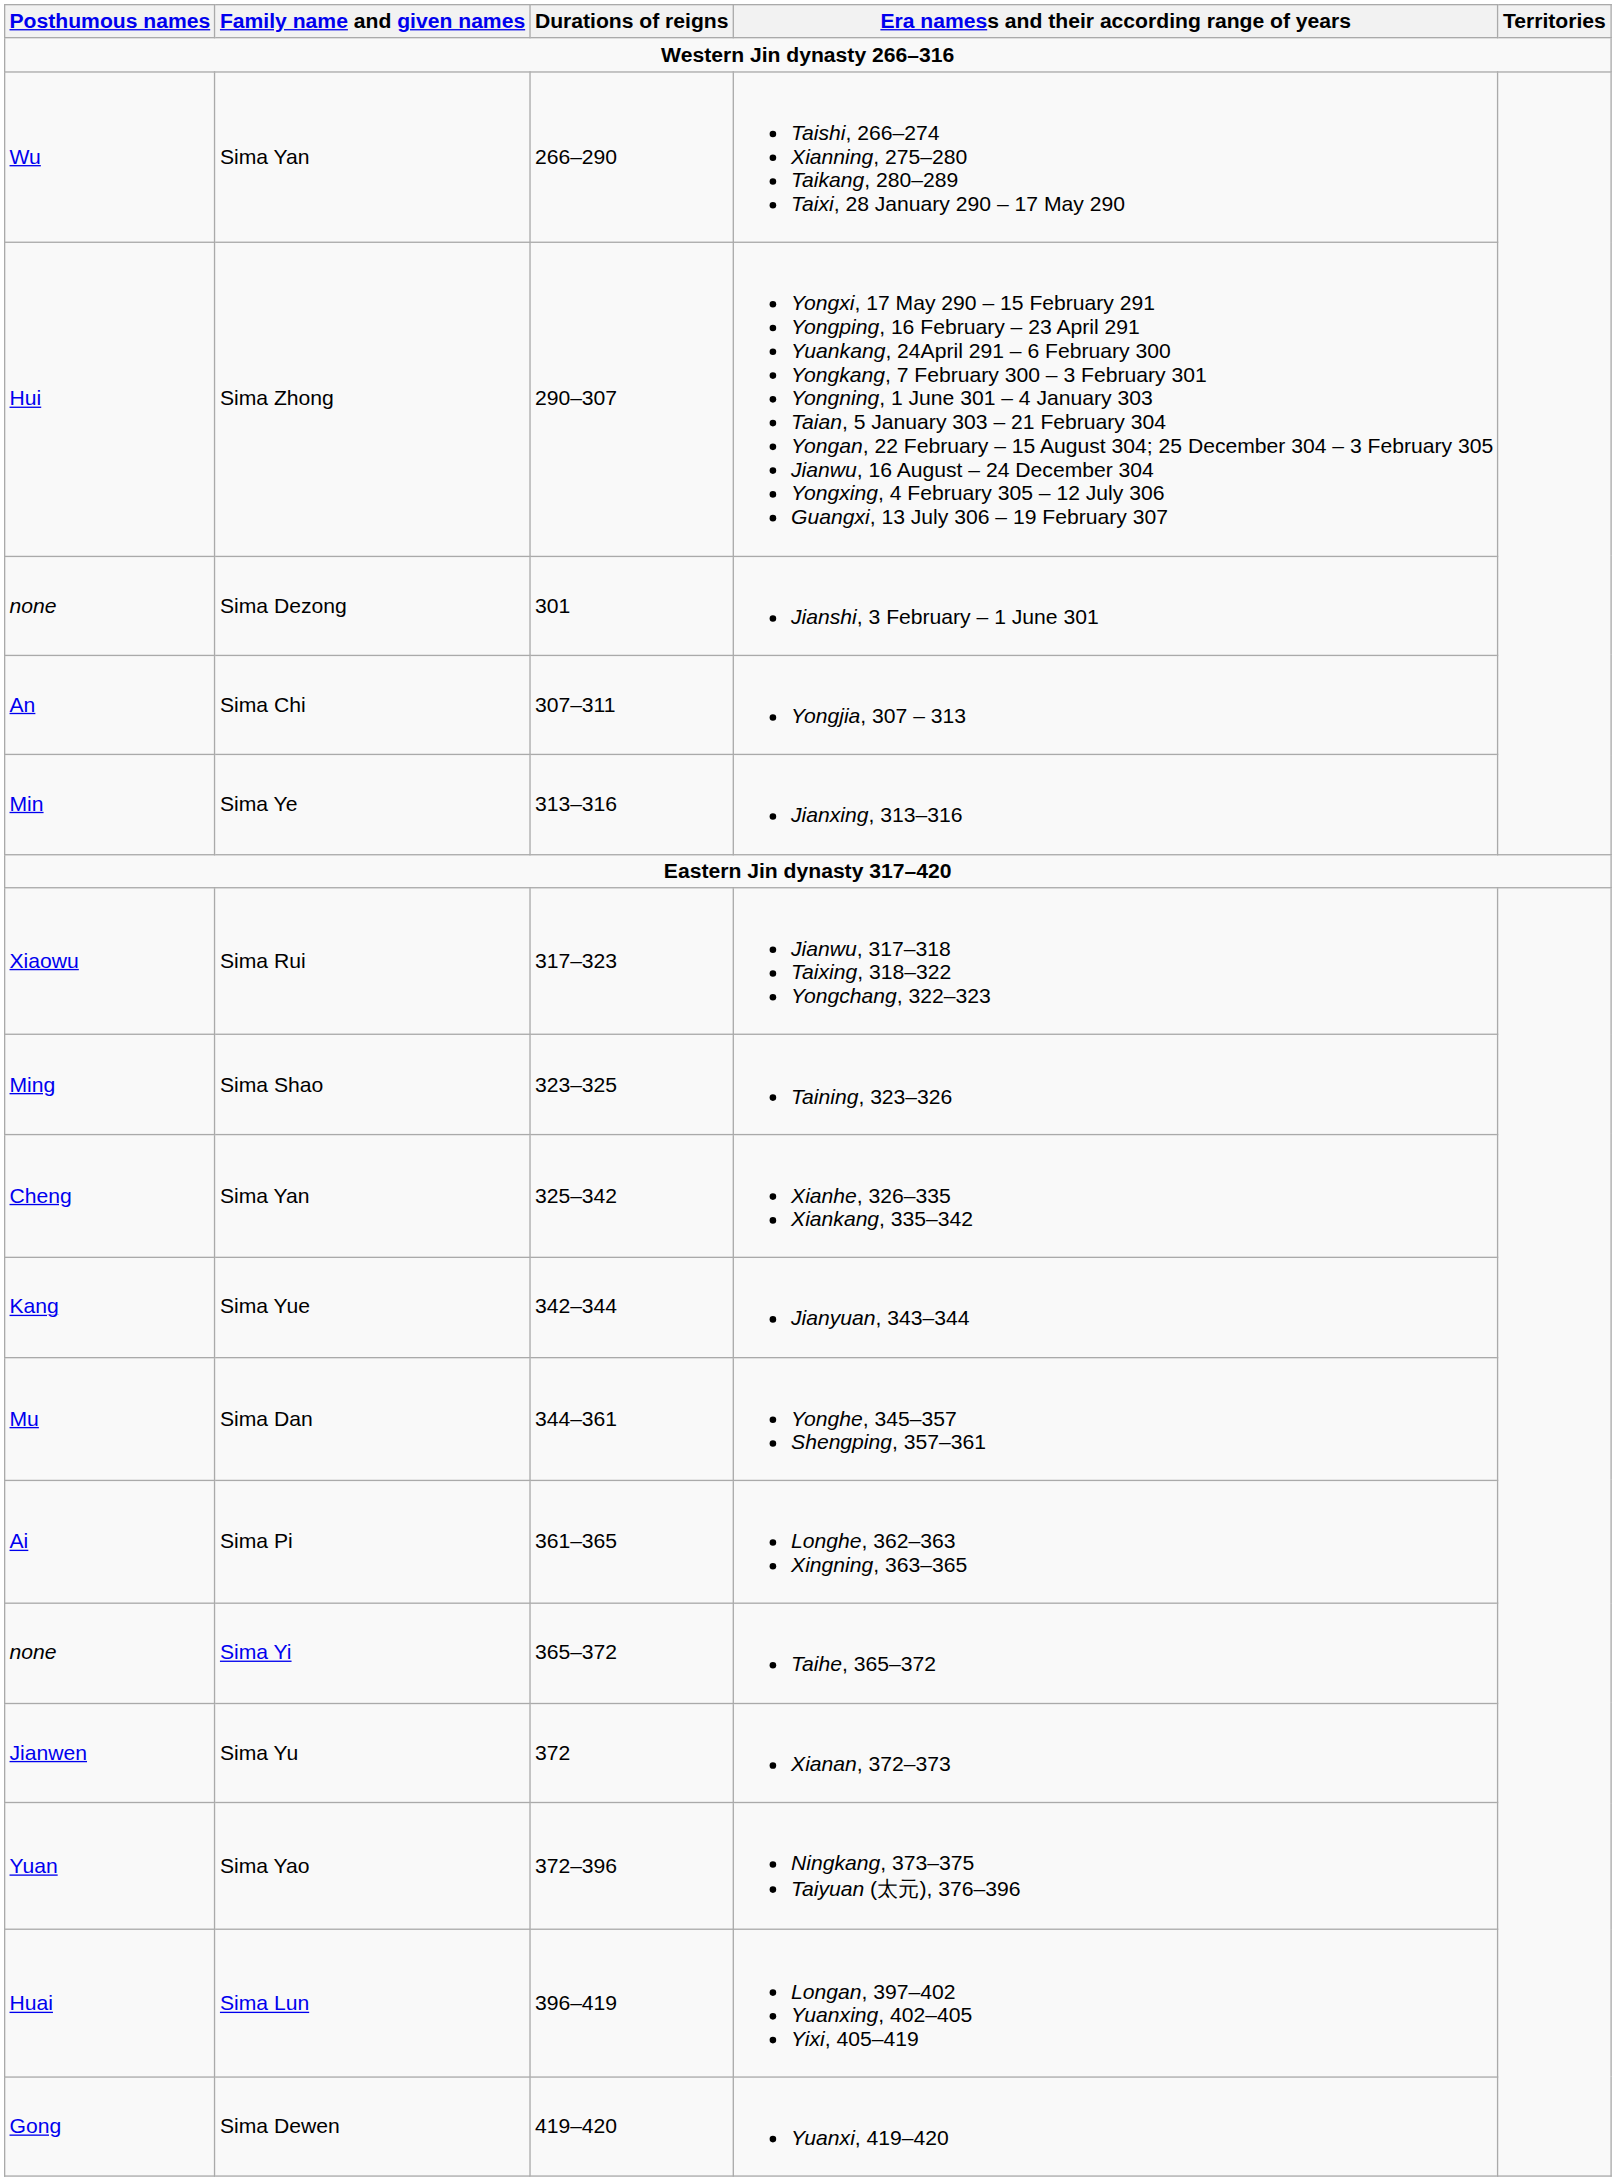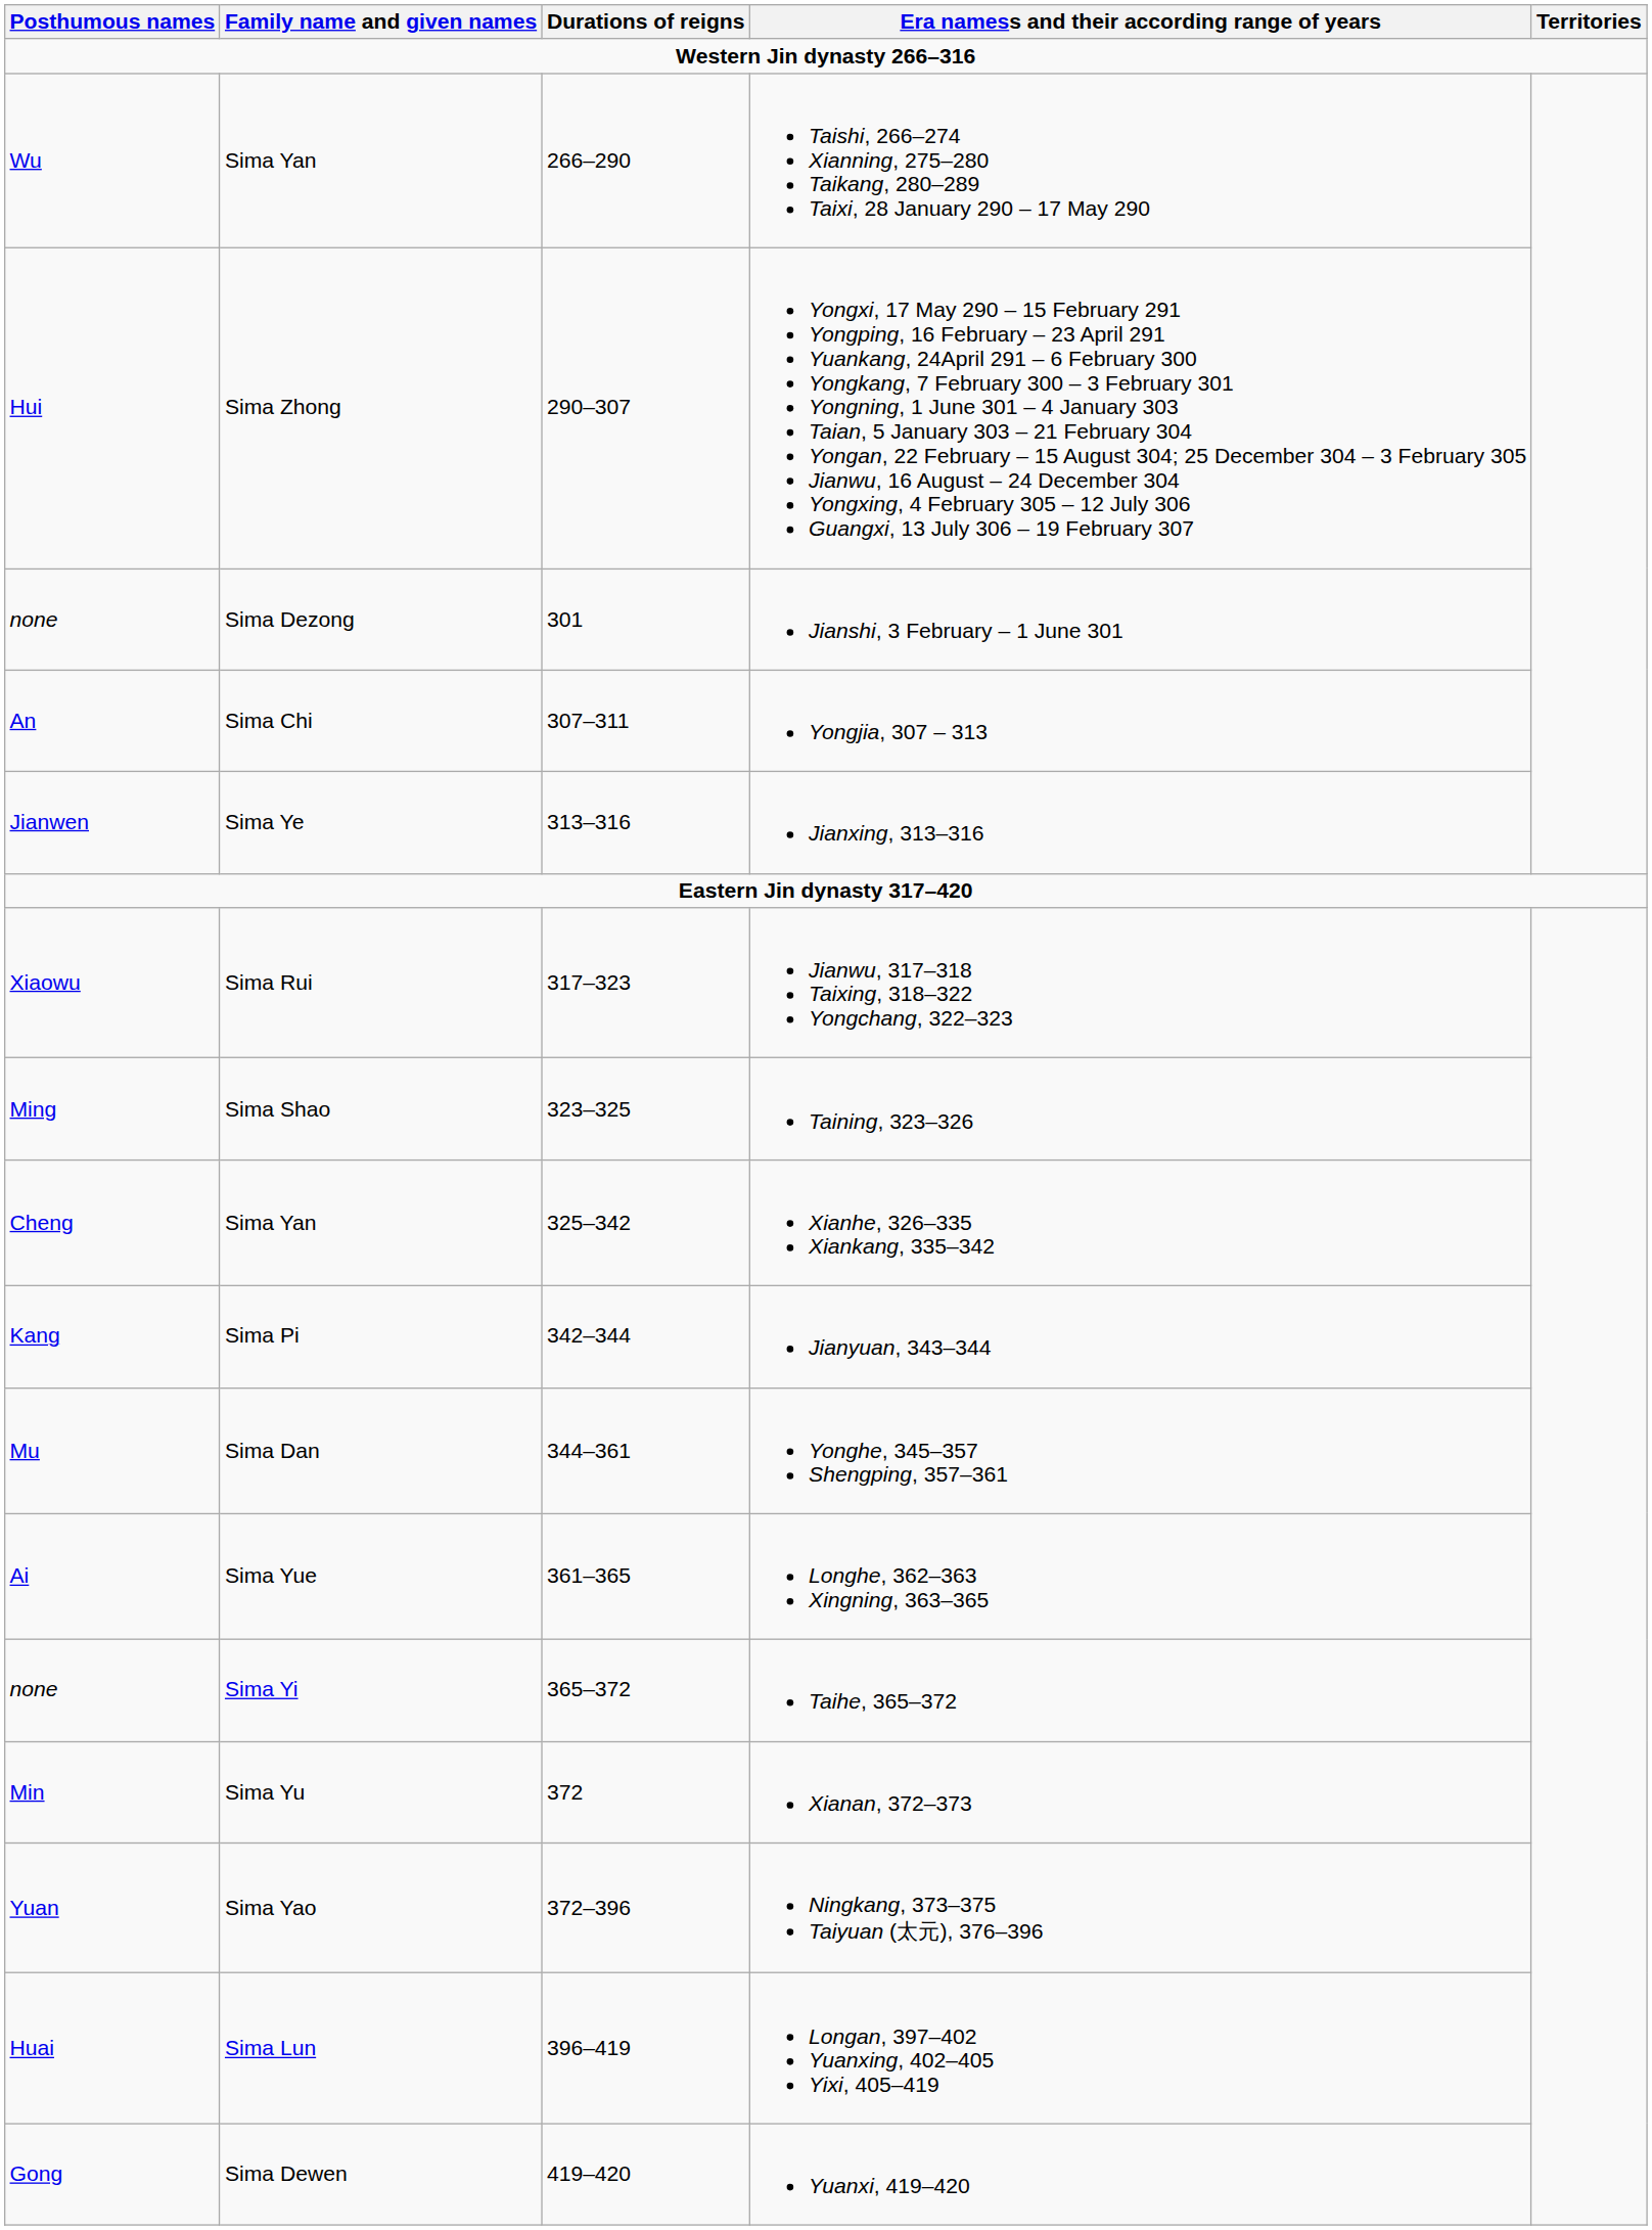 <table class="wikitable">
 <tr>
 <th><a href='#'>Posthumous names</a></th>
 <th><a href='#'>Family name</a> and <a href='#'>given names</a></th>
 <th>Durations of reigns</th>
 <th><a href='#'>Era names</a>s and their according range of years</th>
 <th>Territories</th>
 </tr>
 <tr>
 <td colspan="5" style="text-align: center"><strong>Western Jin dynasty 266–316</strong></td>
 </tr>
 <tr>
 <td><a href='#'>Wu</a></td>
 <td>Sima Yan</td>
 <td>266–290</td>
 <td><br><ul><li><em>Taishi</em>, 266–274</li><li><em>Xianning</em>, 275–280</li><li><em>Taikang</em>, 280–289</li><li><em>Taixi</em>, 28 January 290 – 17 May 290</li></ul></td>
 <td rowspan="5" style="text-align: center"><br></td>
 </tr>
 <tr>
 <td><a href='#'>Hui</a></td>
 <td>Sima Zhong</td>
 <td>290–307</td>
 <td><br><ul><li><em>Yongxi</em>, 17 May 290 – 15 February 291</li><li><em>Yongping</em>, 16 February – 23 April 291</li><li><em>Yuankang</em>, 24April 291 – 6 February 300</li><li><em>Yongkang</em>, 7 February 300 – 3 February 301</li><li><em>Yongning</em>, 1 June 301 – 4 January 303</li><li><em>Taian</em>, 5 January 303 – 21 February 304</li><li><em>Yongan</em>, 22 February – 15 August 304; 25 December 304 – 3 February 305</li><li><em>Jianwu</em>, 16 August – 24 December 304</li><li><em>Yongxing</em>, 4 February 305 – 12 July 306</li><li><em>Guangxi</em>, 13 July 306 – 19 February 307</li></ul></td>
 </tr>
 <tr>
 <td><em>none</em></td>
 <td>Sima Dezong</td>
 <td>301</td>
 <td><br><ul><li><em>Jianshi</em>, 3 February – 1 June 301</li></ul></td>
 </tr>
 <tr>
 <td><a href='#'>An</a></td>
 <td>Sima Chi</td>
 <td>307–311</td>
 <td><br><ul><li><em>Yongjia</em>, 307 – 313</li></ul></td>
 </tr>
 <tr>
-<td><a href='#'>Min</a></td>
+<td><a href='#'>Jianwen</a></td>
 <td>Sima Ye</td>
 <td>313–316</td>
 <td><br><ul><li><em>Jianxing</em>, 313–316</li></ul></td>
 </tr>
 <tr>
 <td colspan="5" style="text-align: center"><strong>Eastern Jin dynasty 317–420</strong></td>
 </tr>
 <tr>
 <td><a href='#'>Xiaowu</a></td>
 <td>Sima Rui</td>
 <td>317–323</td>
 <td><br><ul><li><em>Jianwu</em>, 317–318</li><li><em>Taixing</em>, 318–322</li><li><em>Yongchang</em>, 322–323</li></ul></td>
 <td rowspan="11" style="text-align: center"><br></td>
 </tr>
 <tr>
 <td><a href='#'>Ming</a></td>
 <td>Sima Shao</td>
 <td>323–325</td>
 <td><br><ul><li><em>Taining</em>, 323–326</li></ul></td>
 </tr>
 <tr>
 <td><a href='#'>Cheng</a></td>
 <td>Sima Yan</td>
 <td>325–342</td>
 <td><br><ul><li><em>Xianhe</em>, 326–335</li><li><em>Xiankang</em>, 335–342</li></ul></td>
 </tr>
 <tr>
 <td><a href='#'>Kang</a></td>
-<td>Sima Yue</td>
+<td>Sima Pi</td>
 <td>342–344</td>
 <td><br><ul><li><em>Jianyuan</em>, 343–344</li></ul></td>
 </tr>
 <tr>
 <td><a href='#'>Mu</a></td>
 <td>Sima Dan</td>
 <td>344–361</td>
 <td><br><ul><li><em>Yonghe</em>, 345–357</li><li><em>Shengping</em>, 357–361</li></ul></td>
 </tr>
 <tr>
 <td><a href='#'>Ai</a></td>
-<td>Sima Pi</td>
+<td>Sima Yue</td>
 <td>361–365</td>
 <td><br><ul><li><em>Longhe</em>, 362–363</li><li><em>Xingning</em>, 363–365</li></ul></td>
 </tr>
 <tr>
 <td><em>none</em></td>
 <td><a href='#'>Sima Yi</a></td>
 <td>365–372</td>
 <td><br><ul><li><em>Taihe</em>, 365–372</li></ul></td>
 </tr>
 <tr>
-<td><a href='#'>Jianwen</a></td>
+<td><a href='#'>Min</a></td>
 <td>Sima Yu</td>
 <td>372</td>
 <td><br><ul><li><em>Xianan</em>, 372–373</li></ul></td>
 </tr>
 <tr>
 <td><a href='#'>Yuan</a></td>
 <td>Sima Yao</td>
 <td>372–396</td>
 <td><br><ul><li><em>Ningkang</em>, 373–375</li><li><em>Taiyuan</em> (太元), 376–396</li></ul></td>
 </tr>
 <tr>
 <td><a href='#'>Huai</a></td>
 <td><a href='#'>Sima Lun</a></td>
 <td>396–419</td>
 <td><br><ul><li><em>Longan</em>, 397–402</li><li><em>Yuanxing</em>, 402–405</li><li><em>Yixi</em>, 405–419</li></ul></td>
 </tr>
 <tr>
 <td><a href='#'>Gong</a></td>
 <td>Sima Dewen</td>
 <td>419–420</td>
 <td><br><ul><li><em>Yuanxi</em>, 419–420</li></ul></td>
 </tr>
 </table>
